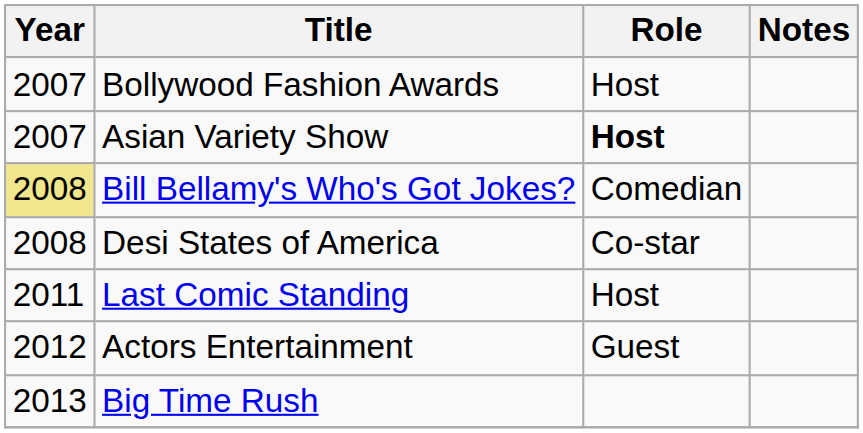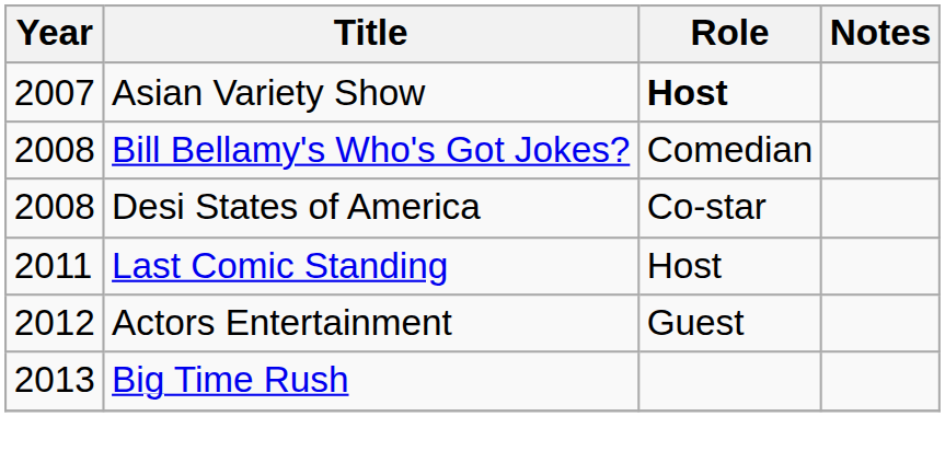 <table class="wikitable">
 <tr>
 <th>Year</th>
 <th>Title</th>
 <th>Role</th>
 <th>Notes</th>
 </tr>
 <tr>
 <td>2007</td>
-<td>Bollywood Fashion Awards</td>
-<td>Host</td>
-<td></td>
-</tr>
-<tr>
-<td>2007</td>
 <td>Asian Variety Show</td>
 <td><strong>Host</strong></td>
 <td></td>
 </tr>
 <tr>
-<td style="background: khaki;">2008</td>
+<td>2008</td>
 <td><a href='#'>Bill Bellamy's Who's Got Jokes?</a></td>
 <td>Comedian</td>
 <td></td>
 </tr>
 <tr>
 <td>2008</td>
 <td>Desi States of America</td>
 <td>Co-star</td>
 <td></td>
 </tr>
 <tr>
 <td>2011</td>
 <td><a href='#'>Last Comic Standing</a></td>
 <td>Host</td>
 <td></td>
 </tr>
 <tr>
 <td>2012</td>
 <td>Actors Entertainment</td>
 <td>Guest</td>
 <td></td>
 </tr>
 <tr>
 <td>2013</td>
 <td><a href='#'>Big Time Rush</a></td>
 <td></td>
 <td></td>
 </tr>
 <tr>
 </tr>
 </table>
